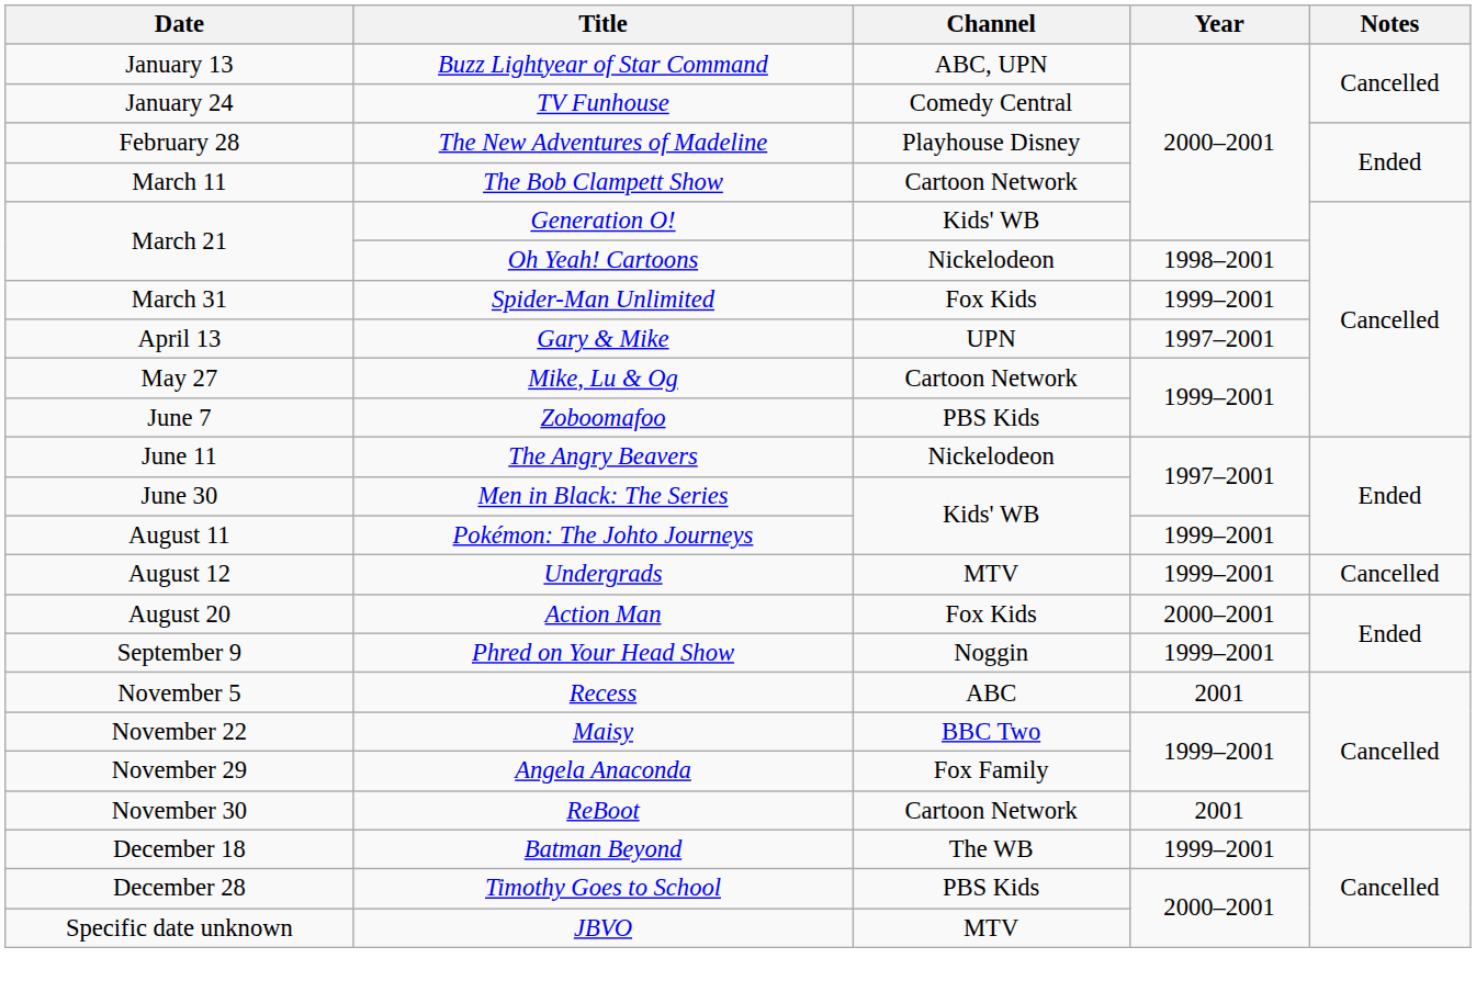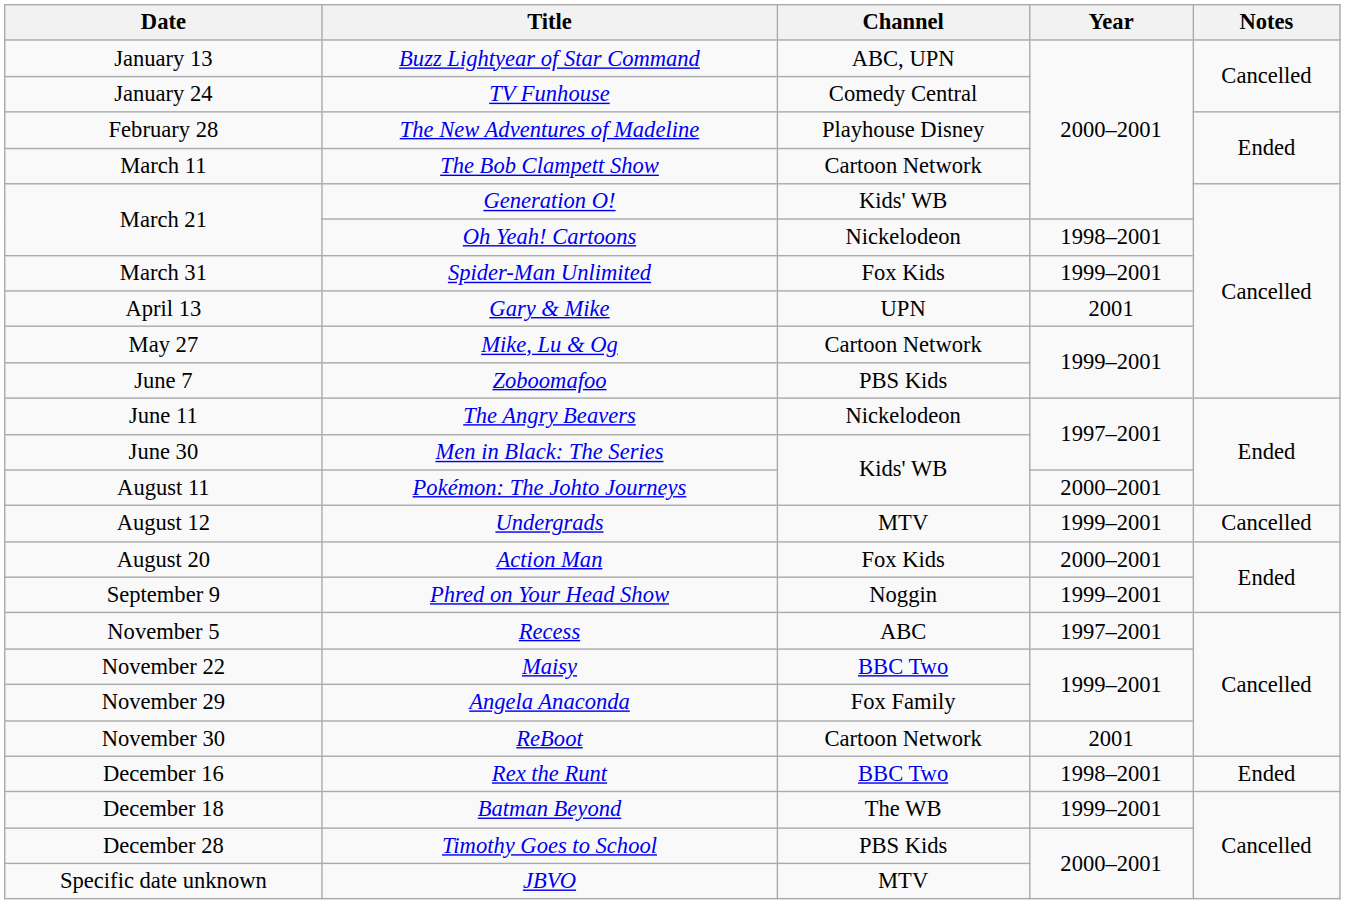 <table class="wikitable sortable" style="text-align:center; width:75%;">
 <tr>
 <th scope="col">Date</th>
 <th scope="col">Title</th>
 <th scope="col">Channel</th>
 <th scope="col">Year</th>
 <th scope="col">Notes</th>
 </tr>
 <tr>
 <td>January 13</td>
 <td><em><a href='#'>Buzz Lightyear of Star Command</a></em></td>
 <td>ABC, UPN</td>
 <td rowspan=5>2000–2001</td>
 <td rowspan=2>Cancelled</td>
 </tr>
 <tr>
 <td>January 24</td>
 <td><em><a href='#'>TV Funhouse</a></em></td>
 <td>Comedy Central</td>
 </tr>
 <tr>
 <td>February 28</td>
 <td><em><a href='#'>The New Adventures of Madeline</a></em></td>
 <td>Playhouse Disney</td>
 <td rowspan=2>Ended</td>
 </tr>
 <tr>
 <td>March 11</td>
 <td><em><a href='#'>The Bob Clampett Show</a></em></td>
 <td>Cartoon Network</td>
 </tr>
 <tr>
 <td rowspan=2>March 21</td>
 <td><em><a href='#'>Generation O!</a></em></td>
 <td>Kids' WB</td>
 <td rowspan=6>Cancelled</td>
 </tr>
 <tr>
 <td><em><a href='#'>Oh Yeah! Cartoons</a></em></td>
 <td>Nickelodeon</td>
 <td>1998–2001</td>
 </tr>
 <tr>
 <td>March 31</td>
 <td><em><a href='#'>Spider-Man Unlimited</a></em></td>
 <td>Fox Kids</td>
 <td>1999–2001</td>
 </tr>
 <tr>
 <td>April 13</td>
 <td><em><a href='#'>Gary & Mike</a></em></td>
 <td>UPN</td>
-<td>1997–2001</td>
+<td>2001</td>
 </tr>
 <tr>
 <td>May 27</td>
 <td><em><a href='#'>Mike, Lu & Og</a></em></td>
 <td>Cartoon Network</td>
 <td rowspan=2>1999–2001</td>
 </tr>
 <tr>
 <td>June 7</td>
 <td><em><a href='#'>Zoboomafoo</a></em></td>
 <td>PBS Kids</td>
 </tr>
 <tr>
 <td>June 11</td>
 <td><em><a href='#'>The Angry Beavers</a></em></td>
 <td>Nickelodeon</td>
 <td rowspan=2>1997–2001</td>
 <td rowspan=3>Ended</td>
 </tr>
 <tr>
 <td>June 30</td>
 <td><em><a href='#'>Men in Black: The Series</a></em></td>
 <td rowspan=2>Kids' WB</td>
 </tr>
 <tr>
 <td>August 11</td>
 <td><em><a href='#'>Pokémon: The Johto Journeys</a></em></td>
-<td>1999–2001</td>
+<td>2000–2001</td>
 </tr>
 <tr>
 <td>August 12</td>
 <td><em><a href='#'>Undergrads</a></em></td>
 <td>MTV</td>
 <td>1999–2001</td>
 <td>Cancelled</td>
 </tr>
 <tr>
 <td>August 20</td>
 <td><em><a href='#'>Action Man</a></em></td>
 <td>Fox Kids</td>
 <td>2000–2001</td>
 <td rowspan=2>Ended</td>
 </tr>
 <tr>
 <td>September 9</td>
 <td><em><a href='#'>Phred on Your Head Show</a></em></td>
 <td>Noggin</td>
 <td>1999–2001</td>
 </tr>
 <tr>
 <td>November 5</td>
 <td><em><a href='#'>Recess</a></em></td>
 <td>ABC</td>
-<td>2001</td>
+<td>1997–2001</td>
 <td rowspan=4>Cancelled</td>
 </tr>
 <tr>
 <td>November 22</td>
 <td><em><a href='#'>Maisy</a></em></td>
 <td><a href='#'>BBC Two</a></td>
 <td rowspan=2>1999–2001</td>
 </tr>
 <tr>
 <td>November 29</td>
 <td><em><a href='#'>Angela Anaconda</a></em></td>
 <td>Fox Family</td>
 </tr>
 <tr>
 <td>November 30</td>
 <td><em><a href='#'>ReBoot</a></em></td>
 <td>Cartoon Network</td>
 <td>2001</td>
 </tr>
 <tr>
+<td>December 16</td>
+<td><em><a href='#'>Rex the Runt</a></em></td>
+<td><a href='#'>BBC Two</a></td>
+<td>1998–2001</td>
+<td>Ended</td>
+</tr>
+<tr>
 <td>December 18</td>
 <td><em><a href='#'>Batman Beyond</a></em></td>
 <td>The WB</td>
 <td>1999–2001</td>
 <td rowspan=3>Cancelled</td>
 </tr>
 <tr>
 <td>December 28</td>
 <td><em><a href='#'>Timothy Goes to School</a></em></td>
 <td>PBS Kids</td>
 <td rowspan=2>2000–2001</td>
 </tr>
 <tr>
 <td>Specific date unknown</td>
 <td><em><a href='#'>JBVO</a></em></td>
 <td>MTV</td>
 </tr>
 </table>
